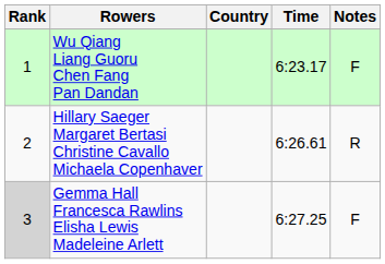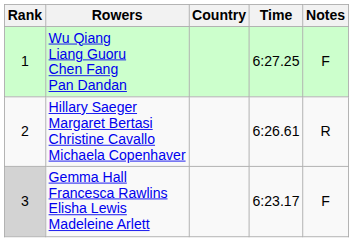 <table class="wikitable" style="text-align:center">
 <tr>
 <th>Rank</th>
 <th>Rowers</th>
 <th>Country</th>
 <th>Time</th>
 <th>Notes</th>
 </tr>
 <tr bgcolor=ccffcc>
 <td>1</td>
 <td align="left"><a href='#'>Wu Qiang</a><br><a href='#'>Liang Guoru</a><br><a href='#'>Chen Fang</a><br><a href='#'>Pan Dandan</a></td>
 <td align="left"></td>
-<td>6:23.17</td>
+<td>6:27.25</td>
 <td>F</td>
 </tr>
 <tr>
 <td>2</td>
 <td align="left"><a href='#'>Hillary Saeger</a><br><a href='#'>Margaret Bertasi</a><br><a href='#'>Christine Cavallo</a><br><a href='#'>Michaela Copenhaver</a></td>
 <td align="left"></td>
 <td>6:26.61</td>
 <td>R</td>
 </tr>
 <tr>
 <td style="background: lightgrey;">3</td>
 <td align="left"><a href='#'>Gemma Hall</a><br><a href='#'>Francesca Rawlins</a><br><a href='#'>Elisha Lewis</a><br><a href='#'>Madeleine Arlett</a></td>
 <td align="left"></td>
-<td>6:27.25</td>
+<td>6:23.17</td>
 <td>F</td>
 </tr>
 </table>
